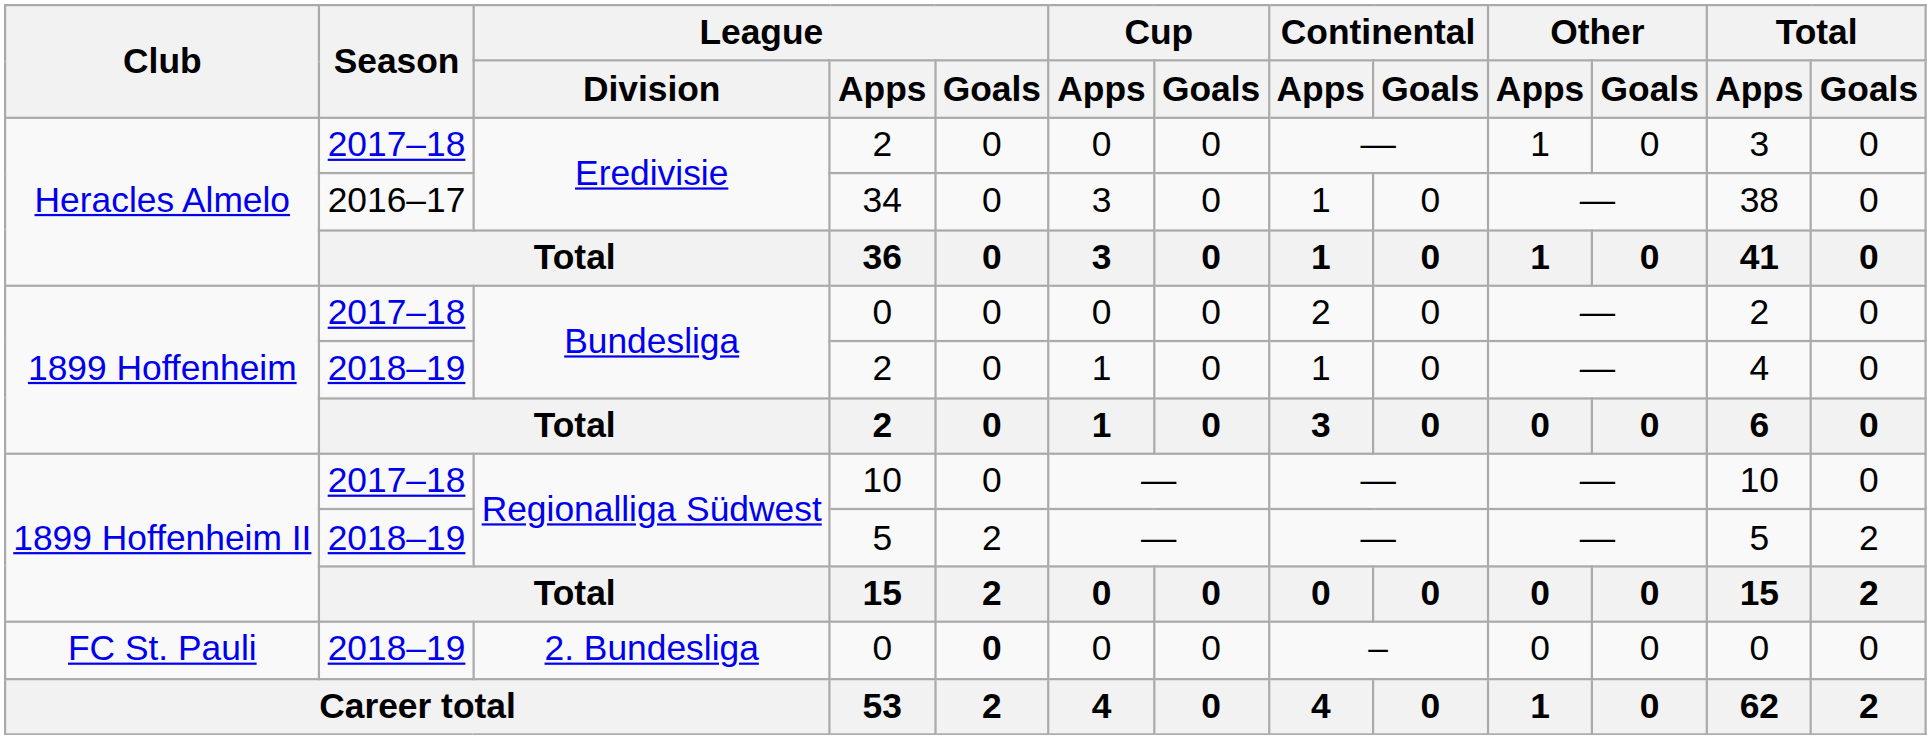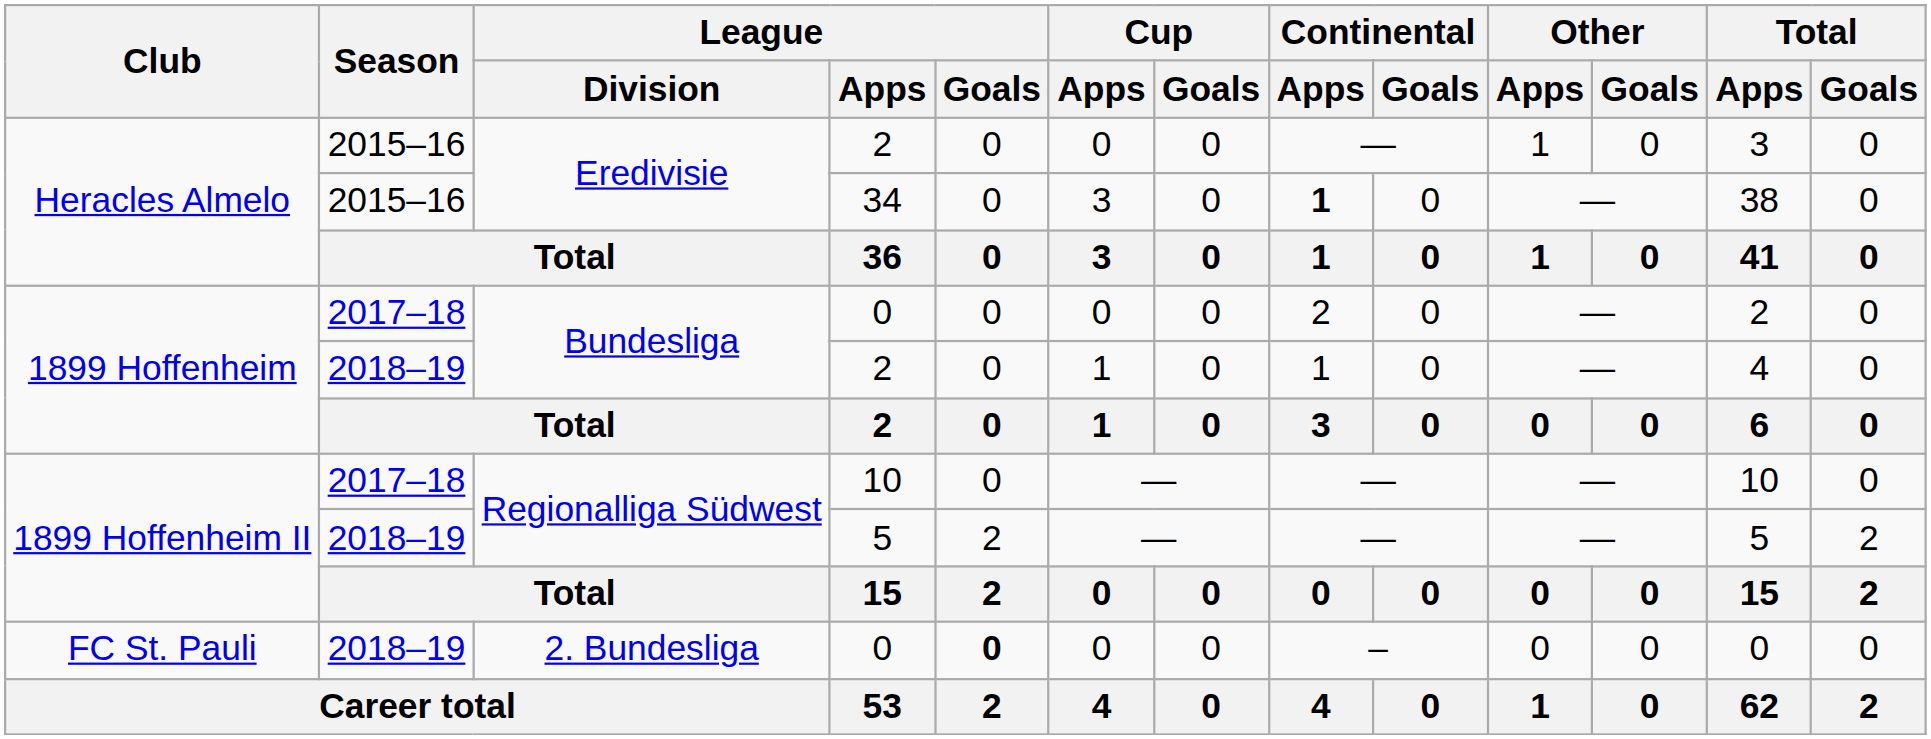 <table class="wikitable" style="text-align:center">
 <tr>
 <th rowspan="2">Club</th>
 <th rowspan="2">Season</th>
 <th colspan="3">League</th>
 <th colspan="2">Cup</th>
 <th colspan="2">Continental</th>
 <th colspan="2">Other</th>
 <th colspan="2">Total</th>
 </tr>
 <tr>
 <th>Division</th>
 <th>Apps</th>
 <th>Goals</th>
 <th>Apps</th>
 <th>Goals</th>
 <th>Apps</th>
 <th>Goals</th>
 <th>Apps</th>
 <th>Goals</th>
 <th>Apps</th>
 <th>Goals</th>
 </tr>
 <tr>
 <td rowspan="3"><a href='#'>Heracles Almelo</a></td>
-<td><a href='#'>2017–18</a></td>
+<td>2015–16</td>
 <td rowspan="2"><a href='#'>Eredivisie</a></td>
 <td>2</td>
 <td>0</td>
 <td>0</td>
 <td>0</td>
 <td colspan="2">—</td>
 <td>1</td>
 <td>0</td>
 <td>3</td>
 <td>0</td>
 </tr>
 <tr>
-<td>2016–17</td>
+<td>2015–16</td>
 <td>34</td>
 <td>0</td>
 <td>3</td>
 <td>0</td>
-<td>1</td>
+<td><strong>1</strong></td>
 <td>0</td>
 <td colspan="2">—</td>
 <td>38</td>
 <td>0</td>
 </tr>
 <tr>
 <th colspan="2">Total</th>
 <th>36</th>
 <th>0</th>
 <th>3</th>
 <th>0</th>
 <th>1</th>
 <th>0</th>
 <th>1</th>
 <th>0</th>
 <th>41</th>
 <th>0</th>
 </tr>
 <tr>
 <td rowspan="3"><a href='#'>1899 Hoffenheim</a></td>
 <td><a href='#'>2017–18</a></td>
 <td rowspan="2"><a href='#'>Bundesliga</a></td>
 <td>0</td>
 <td>0</td>
 <td>0</td>
 <td>0</td>
 <td>2</td>
 <td>0</td>
 <td colspan="2">—</td>
 <td>2</td>
 <td>0</td>
 </tr>
 <tr>
 <td><a href='#'>2018–19</a></td>
 <td>2</td>
 <td>0</td>
 <td>1</td>
 <td>0</td>
 <td>1</td>
 <td>0</td>
 <td colspan="2">—</td>
 <td>4</td>
 <td>0</td>
 </tr>
 <tr>
 <th colspan="2">Total</th>
 <th>2</th>
 <th>0</th>
 <th>1</th>
 <th>0</th>
 <th>3</th>
 <th>0</th>
 <th>0</th>
 <th>0</th>
 <th>6</th>
 <th>0</th>
 </tr>
 <tr>
 <td rowspan="3"><a href='#'>1899 Hoffenheim II</a></td>
 <td><a href='#'>2017–18</a></td>
 <td rowspan="2"><a href='#'>Regionalliga Südwest</a></td>
 <td>10</td>
 <td>0</td>
 <td colspan="2">—</td>
 <td colspan="2">—</td>
 <td colspan="2">—</td>
 <td>10</td>
 <td>0</td>
 </tr>
 <tr>
 <td><a href='#'>2018–19</a></td>
 <td>5</td>
 <td>2</td>
 <td colspan="2">—</td>
 <td colspan="2">—</td>
 <td colspan="2">—</td>
 <td>5</td>
 <td>2</td>
 </tr>
 <tr>
 <th colspan="2">Total</th>
 <th>15</th>
 <th>2</th>
 <th>0</th>
 <th>0</th>
 <th>0</th>
 <th>0</th>
 <th>0</th>
 <th>0</th>
 <th>15</th>
 <th>2</th>
 </tr>
 <tr>
 <td><a href='#'>FC St. Pauli</a></td>
 <td><a href='#'>2018–19</a></td>
 <td><a href='#'>2. Bundesliga</a></td>
 <td>0</td>
 <td><strong>0</strong></td>
 <td>0</td>
 <td>0</td>
 <td colspan="2">–</td>
 <td>0</td>
 <td>0</td>
 <td>0</td>
 <td>0</td>
 </tr>
 <tr>
 <th colspan="3">Career total</th>
 <th>53</th>
 <th>2</th>
 <th>4</th>
 <th>0</th>
 <th>4</th>
 <th>0</th>
 <th>1</th>
 <th>0</th>
 <th>62</th>
 <th>2</th>
 </tr>
 </table>
